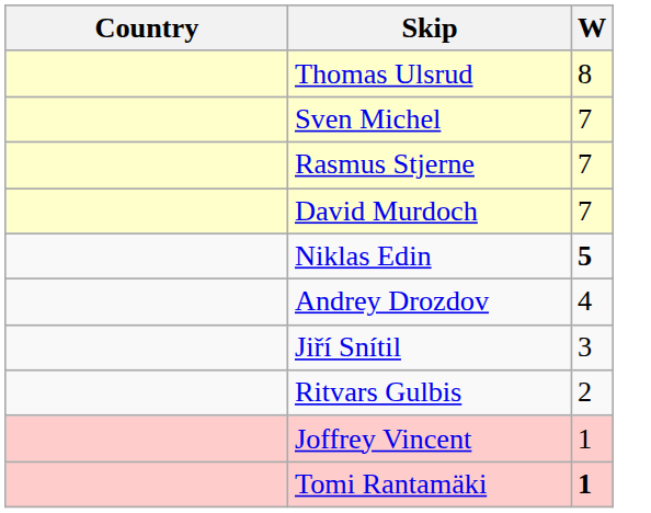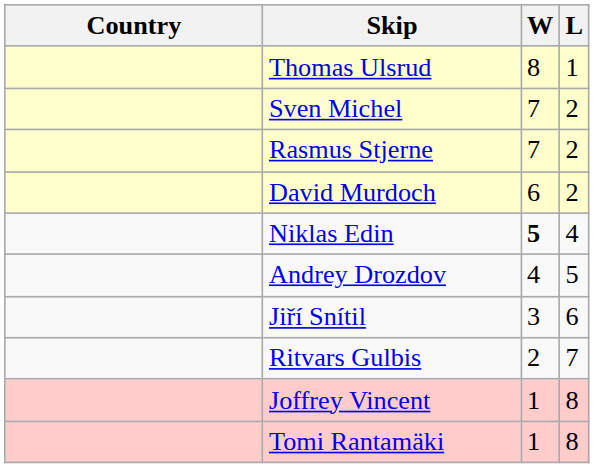 <table class=wikitable>
 <tr>
 <th width=150>Country</th>
 <th width=150>Skip</th>
 <th>W</th>
+<th>L</th>
 </tr>
 <tr bgcolor=#ffffcc>
 <td></td>
 <td><a href='#'>Thomas Ulsrud</a></td>
 <td>8</td>
+<td>1</td>
 </tr>
 <tr bgcolor=#ffffcc>
 <td></td>
 <td><a href='#'>Sven Michel</a></td>
 <td>7</td>
+<td>2</td>
 </tr>
 <tr bgcolor=#ffffcc>
 <td></td>
 <td><a href='#'>Rasmus Stjerne</a></td>
 <td>7</td>
+<td>2</td>
 </tr>
 <tr bgcolor=#ffffcc>
 <td></td>
 <td><a href='#'>David Murdoch</a></td>
-<td>7</td>
+<td>6</td>
+<td>2</td>
 </tr>
 <tr>
 <td></td>
 <td><a href='#'>Niklas Edin</a></td>
 <td><strong>5</strong></td>
+<td>4</td>
 </tr>
 <tr>
 <td></td>
 <td><a href='#'>Andrey Drozdov</a></td>
 <td>4</td>
+<td>5</td>
 </tr>
 <tr>
 <td></td>
 <td><a href='#'>Jiří Snítil</a></td>
 <td>3</td>
+<td>6</td>
 </tr>
 <tr>
 <td></td>
 <td><a href='#'>Ritvars Gulbis</a></td>
 <td>2</td>
+<td>7</td>
 </tr>
 <tr bgcolor=#ffcccc>
 <td></td>
 <td><a href='#'>Joffrey Vincent</a></td>
 <td>1</td>
+<td>8</td>
 </tr>
 <tr bgcolor=#ffcccc>
 <td></td>
 <td><a href='#'>Tomi Rantamäki</a></td>
-<td><strong>1</strong></td>
+<td>1</td>
+<td>8</td>
 </tr>
 </table>
